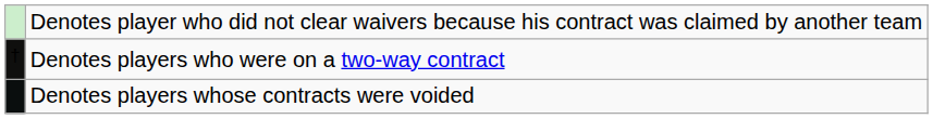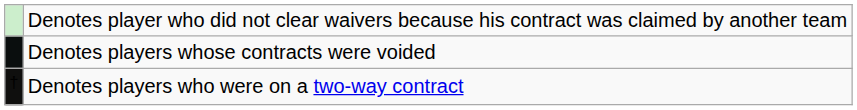 <table class="wikitable">
 <tr>
 <td style="background:#cec;"></td>
 <td>Denotes player who did not clear waivers because his contract was claimed by another team</td>
 </tr>
 <tr>
+<td bgcolor=aee></td>
+<td>Denotes players whose contracts were voided</td>
+</tr>
+<tr>
 <td bgcolor=ffe><sup>†</sup></td>
 <td>Denotes players who were on a <a href='#'>two-way contract</a></td>
 </tr>
-<tr>
-<td bgcolor=aee></td>
-<td>Denotes players whose contracts were voided</td>
-</tr>
 </table>
